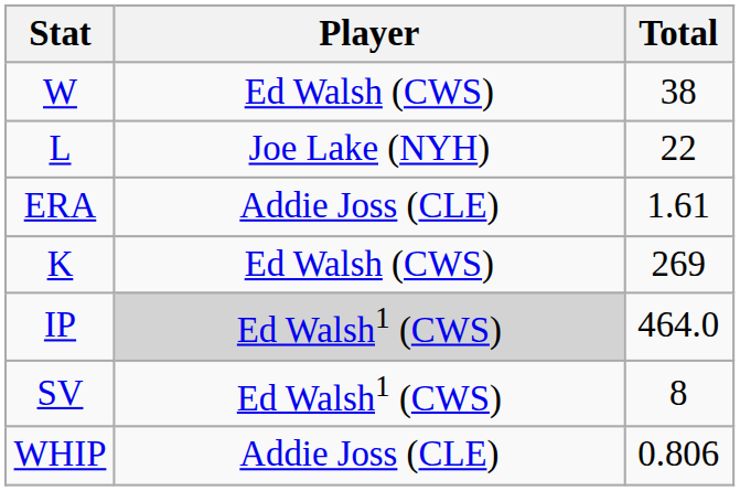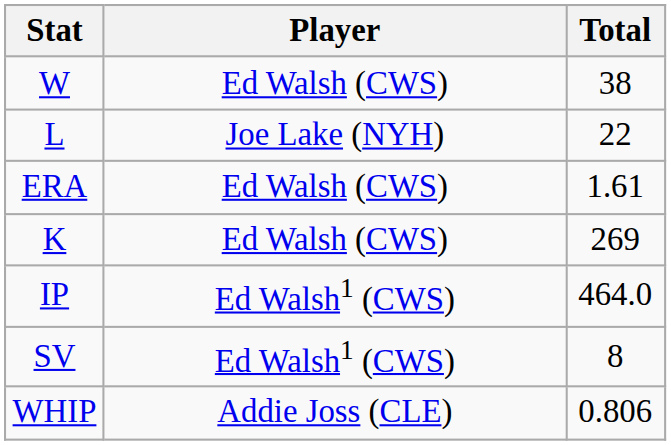 <table class="wikitable" style="text-align:center;">
 <tr>
 <th style="width:15%;">Stat</th>
 <th>Player</th>
 <th style="width:15%;">Total</th>
 </tr>
 <tr>
 <td><a href='#'>W</a></td>
 <td><a href='#'>Ed Walsh</a> (<a href='#'>CWS</a>)</td>
 <td>38</td>
 </tr>
 <tr>
 <td><a href='#'>L</a></td>
 <td><a href='#'>Joe Lake</a> (<a href='#'>NYH</a>)</td>
 <td>22</td>
 </tr>
 <tr>
 <td><a href='#'>ERA</a></td>
-<td><a href='#'>Addie Joss</a> (<a href='#'>CLE</a>)</td>
+<td><a href='#'>Ed Walsh</a> (<a href='#'>CWS</a>)</td>
 <td>1.61</td>
 </tr>
 <tr>
 <td><a href='#'>K</a></td>
 <td><a href='#'>Ed Walsh</a> (<a href='#'>CWS</a>)</td>
 <td>269</td>
 </tr>
 <tr>
 <td><a href='#'>IP</a></td>
-<td style="background: lightgrey;"><a href='#'>Ed Walsh</a><sup>1</sup> (<a href='#'>CWS</a>)</td>
+<td><a href='#'>Ed Walsh</a><sup>1</sup> (<a href='#'>CWS</a>)</td>
 <td>464.0</td>
 </tr>
 <tr>
 <td><a href='#'>SV</a></td>
 <td><a href='#'>Ed Walsh</a><sup>1</sup> (<a href='#'>CWS</a>)</td>
 <td>8</td>
 </tr>
 <tr>
 <td><a href='#'>WHIP</a></td>
 <td><a href='#'>Addie Joss</a> (<a href='#'>CLE</a>)</td>
 <td>0.806</td>
 </tr>
 </table>
